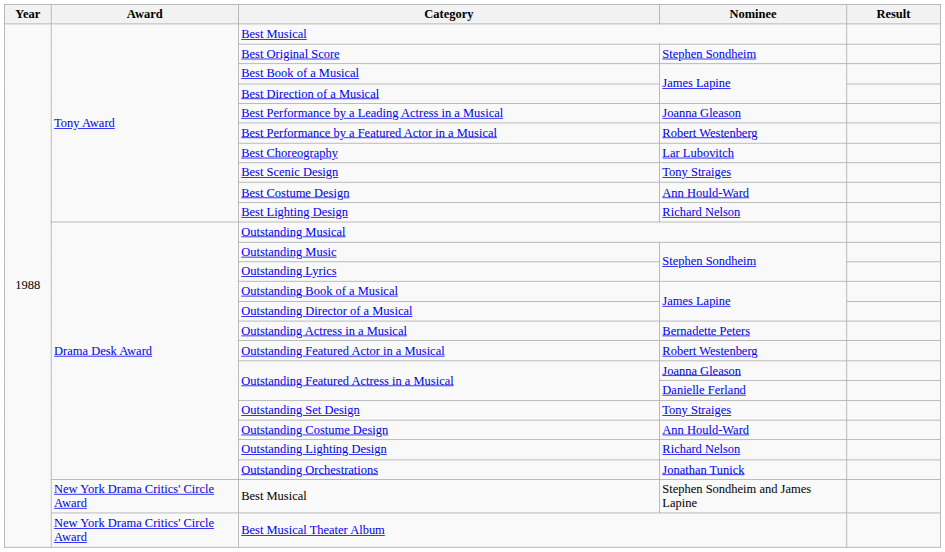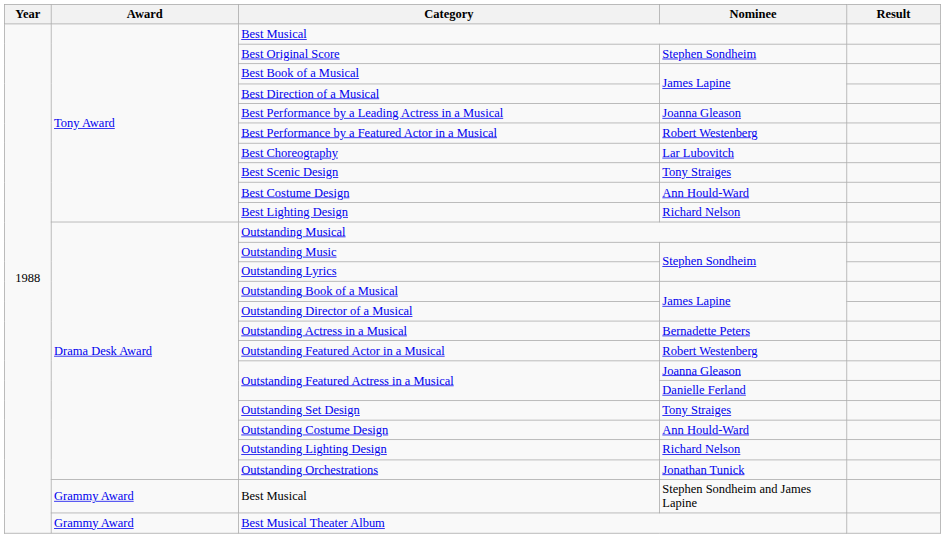 <table class="wikitable" width="95%">
 <tr>
 <th width="5%">Year</th>
 <th width="20%">Award</th>
 <th width="45%">Category</th>
 <th width="20%">Nominee</th>
 <th width="10%">Result</th>
 </tr>
 <tr>
 <td rowspan="25" align="center">1988</td>
 <td rowspan="10"><a href='#'>Tony Award</a></td>
 <td colspan="2"><a href='#'>Best Musical</a></td>
 <td></td>
 </tr>
 <tr>
 <td><a href='#'>Best Original Score</a></td>
 <td><a href='#'>Stephen Sondheim</a></td>
 <td></td>
 </tr>
 <tr>
 <td><a href='#'>Best Book of a Musical</a></td>
 <td rowspan="2"><a href='#'>James Lapine</a></td>
 <td></td>
 </tr>
 <tr>
 <td><a href='#'>Best Direction of a Musical</a></td>
 <td></td>
 </tr>
 <tr>
 <td><a href='#'>Best Performance by a Leading Actress in a Musical</a></td>
 <td><a href='#'>Joanna Gleason</a></td>
 <td></td>
 </tr>
 <tr>
 <td><a href='#'>Best Performance by a Featured Actor in a Musical</a></td>
 <td><a href='#'>Robert Westenberg</a></td>
 <td></td>
 </tr>
 <tr>
 <td><a href='#'>Best Choreography</a></td>
 <td><a href='#'>Lar Lubovitch</a></td>
 <td></td>
 </tr>
 <tr>
 <td><a href='#'>Best Scenic Design</a></td>
 <td><a href='#'>Tony Straiges</a></td>
 <td></td>
 </tr>
 <tr>
 <td><a href='#'>Best Costume Design</a></td>
 <td><a href='#'>Ann Hould-Ward</a></td>
 <td></td>
 </tr>
 <tr>
 <td><a href='#'>Best Lighting Design</a></td>
 <td><a href='#'>Richard Nelson</a></td>
 <td></td>
 </tr>
 <tr>
 <td rowspan="13"><a href='#'>Drama Desk Award</a></td>
 <td colspan="2"><a href='#'>Outstanding Musical</a></td>
 <td></td>
 </tr>
 <tr>
 <td><a href='#'>Outstanding Music</a></td>
 <td rowspan="2"><a href='#'>Stephen Sondheim</a></td>
 <td></td>
 </tr>
 <tr>
 <td><a href='#'>Outstanding Lyrics</a></td>
 <td></td>
 </tr>
 <tr>
 <td><a href='#'>Outstanding Book of a Musical</a></td>
 <td rowspan="2"><a href='#'>James Lapine</a></td>
 <td></td>
 </tr>
 <tr>
 <td><a href='#'>Outstanding Director of a Musical</a></td>
 <td></td>
 </tr>
 <tr>
 <td><a href='#'>Outstanding Actress in a Musical</a></td>
 <td><a href='#'>Bernadette Peters</a></td>
 <td></td>
 </tr>
 <tr>
 <td><a href='#'>Outstanding Featured Actor in a Musical</a></td>
 <td><a href='#'>Robert Westenberg</a></td>
 <td></td>
 </tr>
 <tr>
 <td rowspan="2"><a href='#'>Outstanding Featured Actress in a Musical</a></td>
 <td><a href='#'>Joanna Gleason</a></td>
 <td></td>
 </tr>
 <tr>
 <td><a href='#'>Danielle Ferland</a></td>
 <td></td>
 </tr>
 <tr>
 <td><a href='#'>Outstanding Set Design</a></td>
 <td><a href='#'>Tony Straiges</a></td>
 <td></td>
 </tr>
 <tr>
 <td><a href='#'>Outstanding Costume Design</a></td>
 <td><a href='#'>Ann Hould-Ward</a></td>
 <td></td>
 </tr>
 <tr>
 <td><a href='#'>Outstanding Lighting Design</a></td>
 <td><a href='#'>Richard Nelson</a></td>
 <td></td>
 </tr>
 <tr>
 <td><a href='#'>Outstanding Orchestrations</a></td>
 <td><a href='#'>Jonathan Tunick</a></td>
 <td></td>
 </tr>
 <tr>
-<td><a href='#'>New York Drama Critics' Circle Award</a></td>
+<td><a href='#'>Grammy Award</a></td>
 <td>Best Musical</td>
 <td>Stephen Sondheim and James Lapine</td>
 <td></td>
 </tr>
 <tr>
-<td><a href='#'>New York Drama Critics' Circle Award</a></td>
+<td><a href='#'>Grammy Award</a></td>
 <td colspan="2"><a href='#'>Best Musical Theater Album</a></td>
 <td></td>
 </tr>
 </table>
